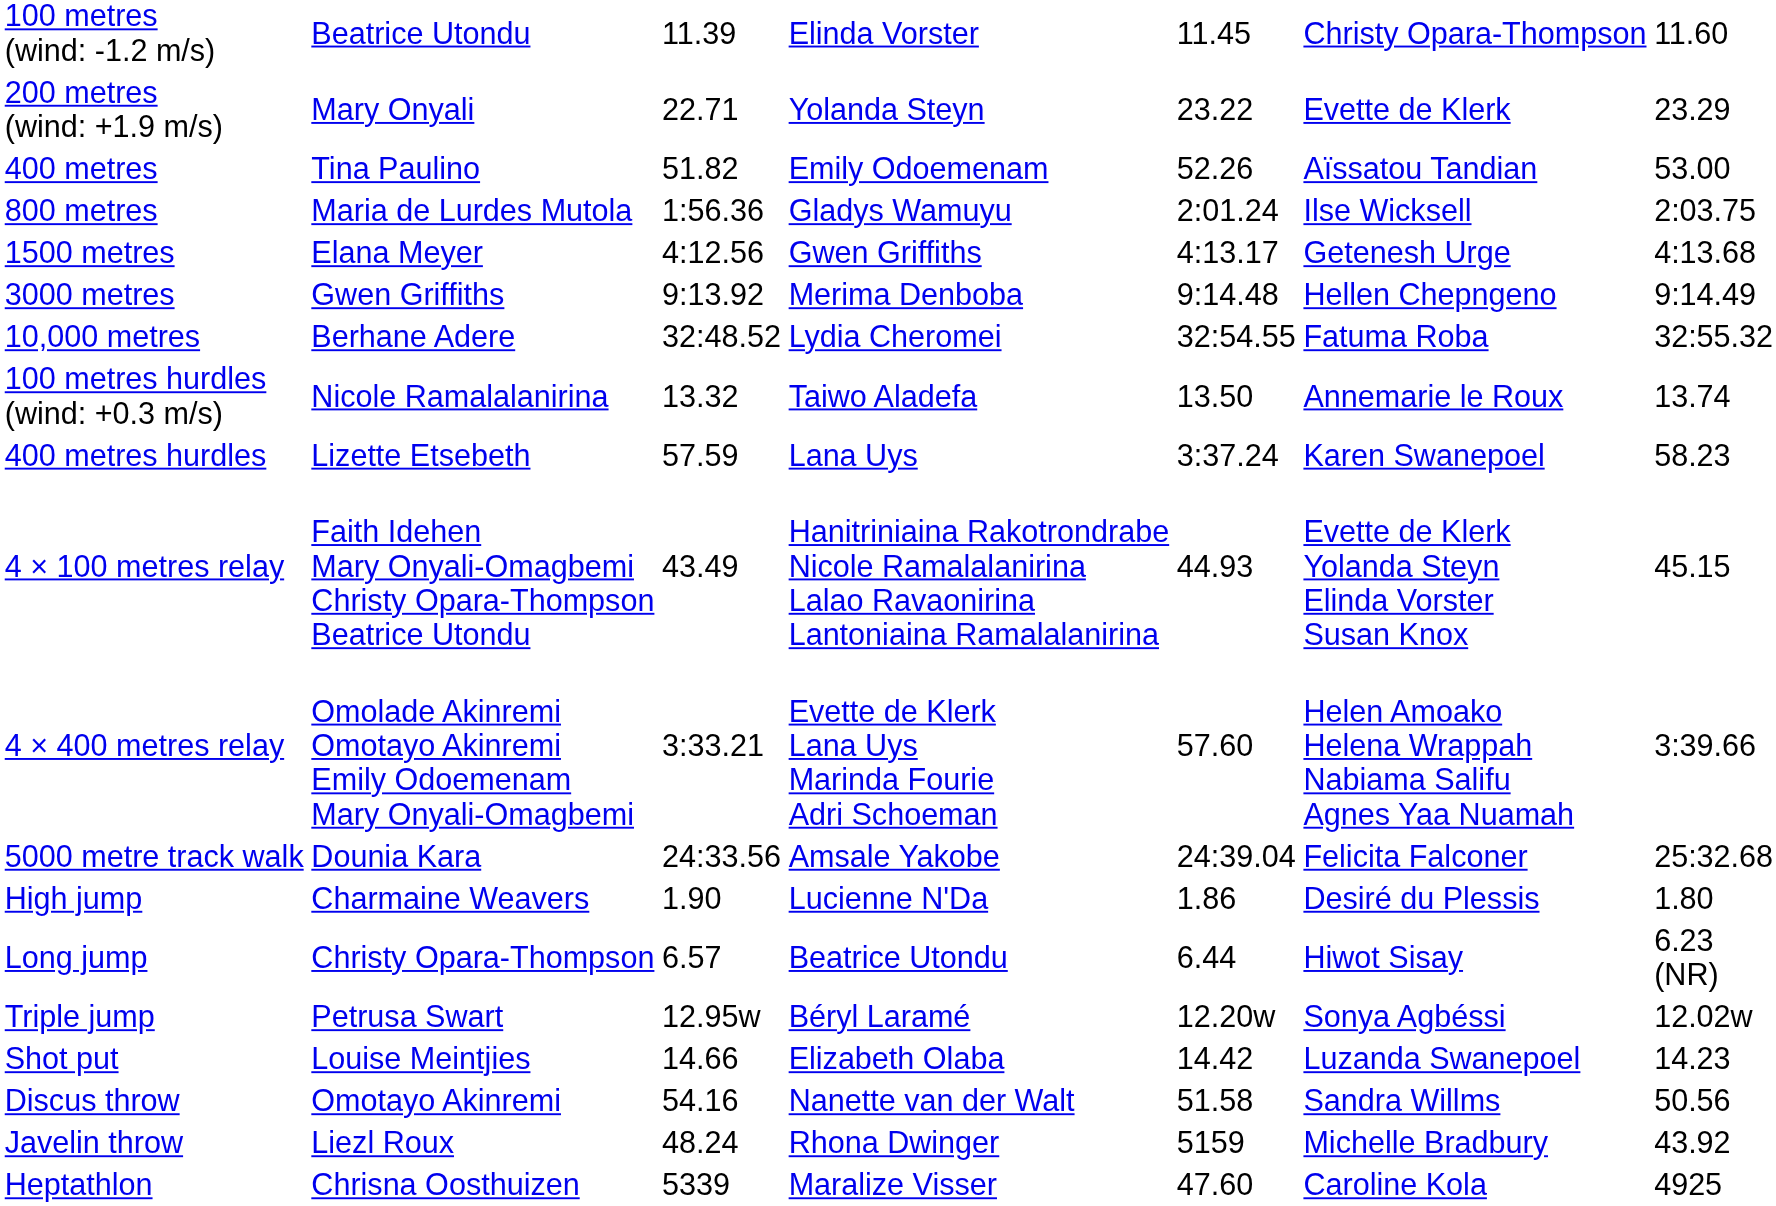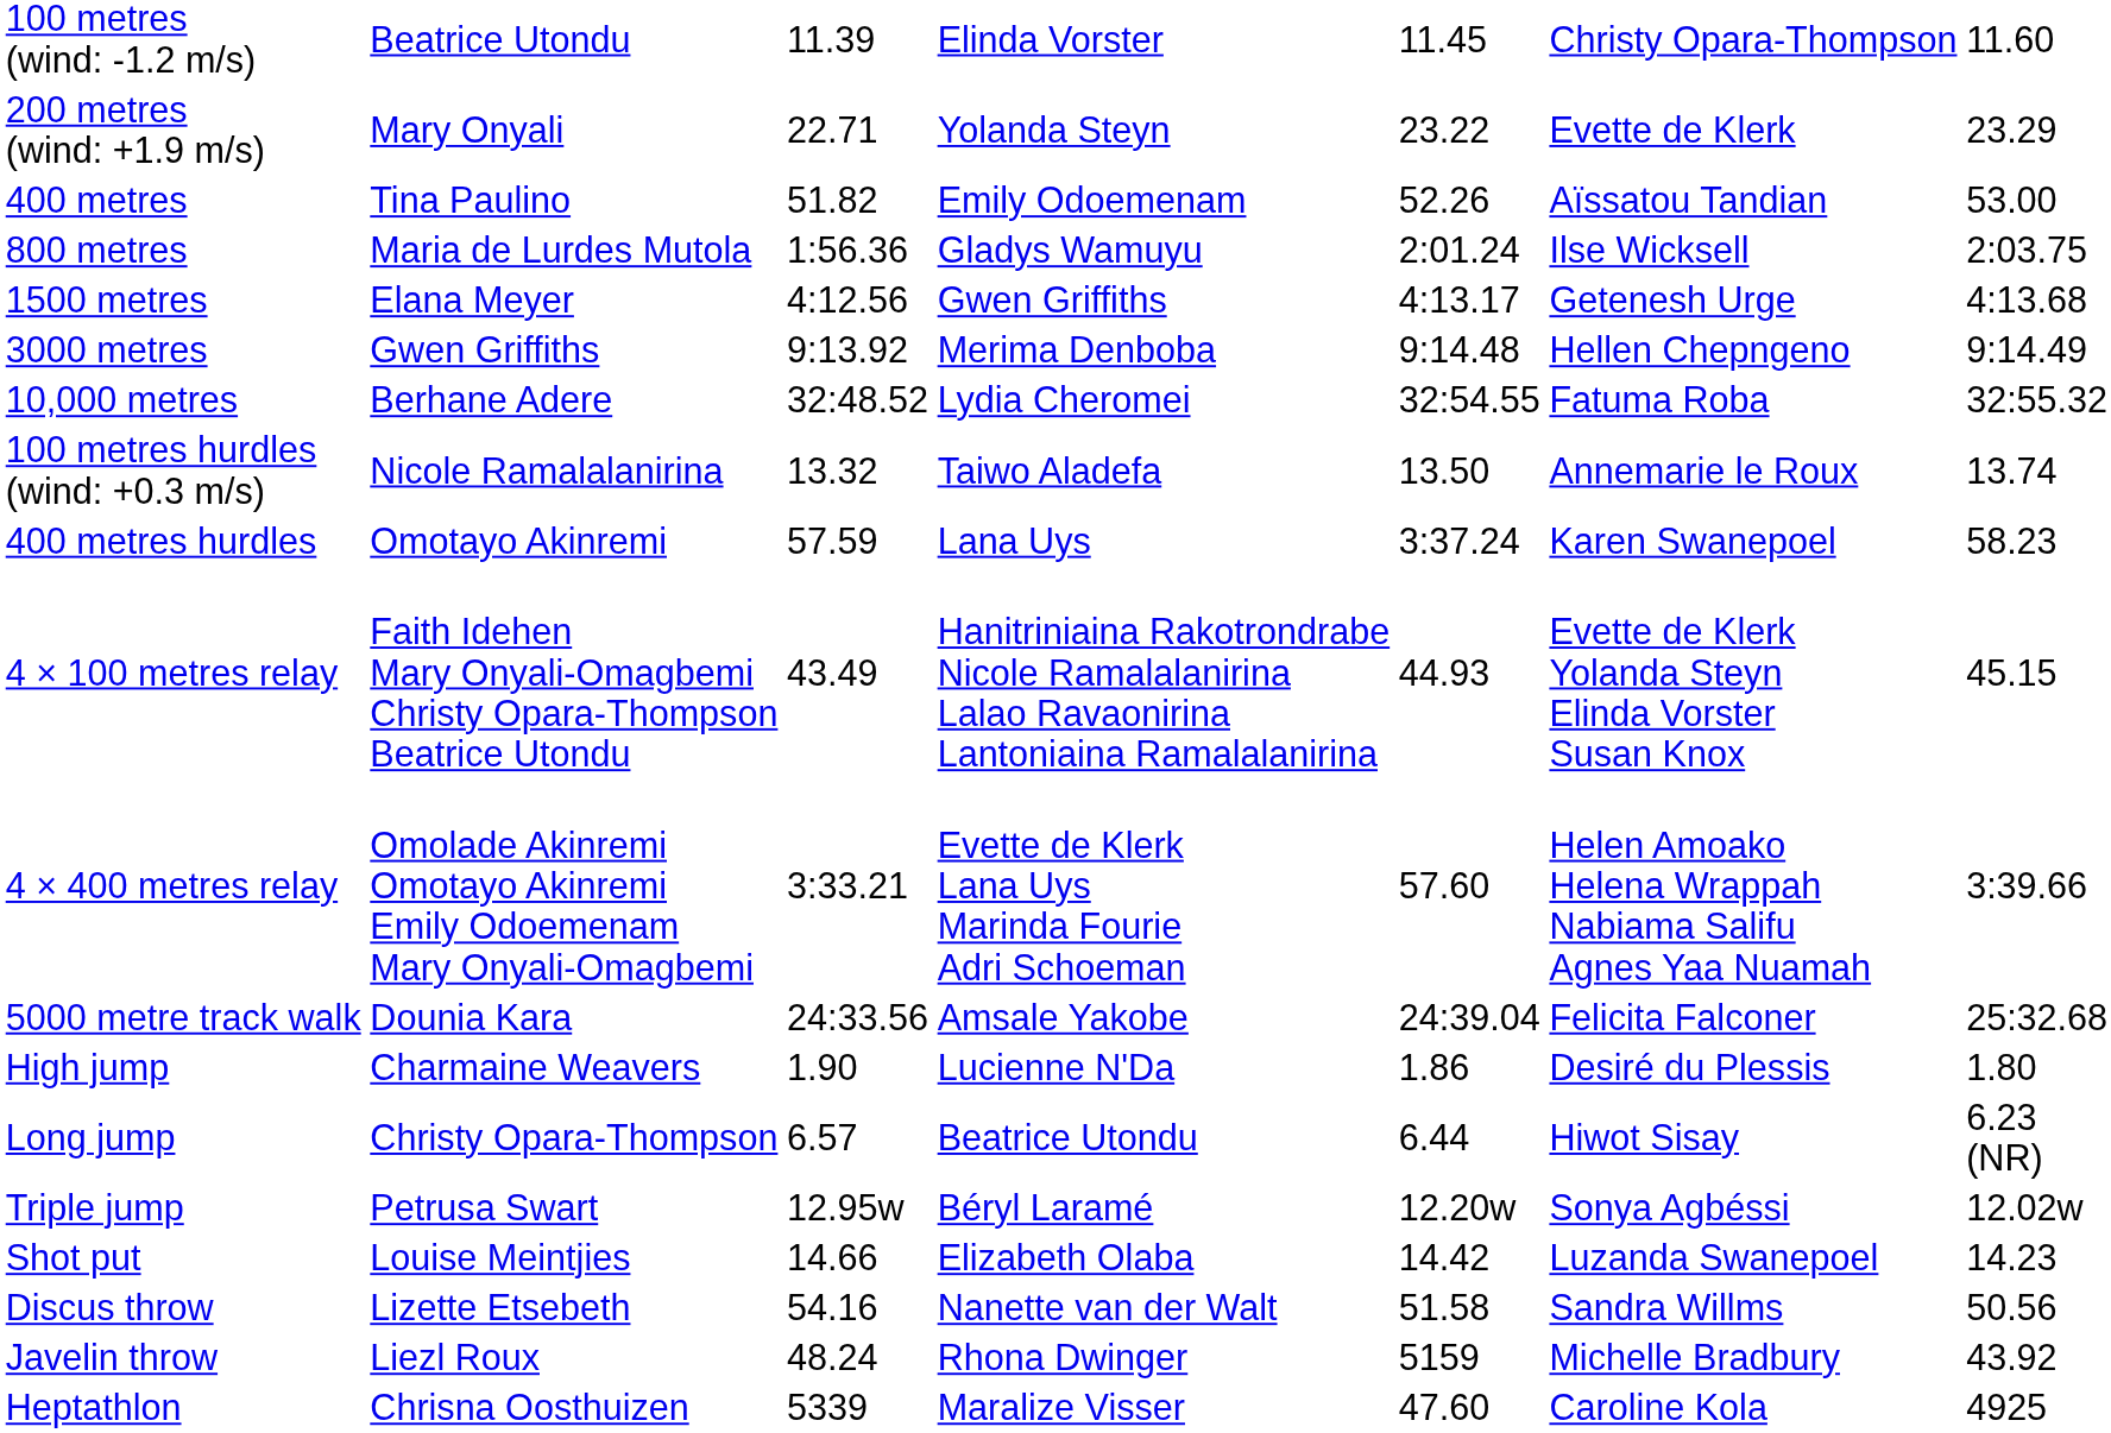 <table>
 <tr>
 <td><a href='#'>100 metres</a><br>(wind: -1.2 m/s)</td>
 <td><a href='#'>Beatrice Utondu</a><br> </td>
 <td>11.39</td>
 <td><a href='#'>Elinda Vorster</a><br> </td>
 <td>11.45</td>
 <td><a href='#'>Christy Opara-Thompson</a><br> </td>
 <td>11.60</td>
 </tr>
 <tr>
 <td><a href='#'>200 metres</a><br>(wind: +1.9 m/s)</td>
 <td><a href='#'>Mary Onyali</a><br> </td>
 <td>22.71</td>
 <td><a href='#'>Yolanda Steyn</a><br> </td>
 <td>23.22</td>
 <td><a href='#'>Evette de Klerk</a><br> </td>
 <td>23.29</td>
 </tr>
 <tr>
 <td><a href='#'>400 metres</a></td>
 <td><a href='#'>Tina Paulino</a><br> </td>
 <td>51.82</td>
 <td><a href='#'>Emily Odoemenam</a><br> </td>
 <td>52.26</td>
 <td><a href='#'>Aïssatou Tandian</a><br> </td>
 <td>53.00</td>
 </tr>
 <tr>
 <td><a href='#'>800 metres</a></td>
 <td><a href='#'>Maria de Lurdes Mutola</a><br> </td>
 <td>1:56.36</td>
 <td><a href='#'>Gladys Wamuyu</a><br> </td>
 <td>2:01.24</td>
 <td><a href='#'>Ilse Wicksell</a><br> </td>
 <td>2:03.75</td>
 </tr>
 <tr>
 <td><a href='#'>1500 metres</a></td>
 <td><a href='#'>Elana Meyer</a><br> </td>
 <td>4:12.56</td>
 <td><a href='#'>Gwen Griffiths</a><br> </td>
 <td>4:13.17</td>
 <td><a href='#'>Getenesh Urge</a><br> </td>
 <td>4:13.68</td>
 </tr>
 <tr>
 <td><a href='#'>3000 metres</a></td>
 <td><a href='#'>Gwen Griffiths</a><br> </td>
 <td>9:13.92</td>
 <td><a href='#'>Merima Denboba</a><br> </td>
 <td>9:14.48</td>
 <td><a href='#'>Hellen Chepngeno</a><br> </td>
 <td>9:14.49</td>
 </tr>
 <tr>
 <td><a href='#'>10,000 metres</a></td>
 <td><a href='#'>Berhane Adere</a><br> </td>
 <td>32:48.52</td>
 <td><a href='#'>Lydia Cheromei</a><br> </td>
 <td>32:54.55</td>
 <td><a href='#'>Fatuma Roba</a><br> </td>
 <td>32:55.32</td>
 </tr>
 <tr>
 <td><a href='#'>100 metres hurdles</a><br>(wind: +0.3 m/s)</td>
 <td><a href='#'>Nicole Ramalalanirina</a><br> </td>
 <td>13.32</td>
 <td><a href='#'>Taiwo Aladefa</a><br> </td>
 <td>13.50</td>
 <td><a href='#'>Annemarie le Roux</a><br> </td>
 <td>13.74</td>
 </tr>
 <tr>
 <td><a href='#'>400 metres hurdles</a></td>
-<td><a href='#'>Lizette Etsebeth</a><br> </td>
+<td><a href='#'>Omotayo Akinremi</a><br> </td>
 <td>57.59</td>
 <td><a href='#'>Lana Uys</a><br> </td>
 <td>3:37.24</td>
 <td><a href='#'>Karen Swanepoel</a><br> </td>
 <td>58.23</td>
 </tr>
 <tr>
 <td><a href='#'>4 × 100 metres relay</a></td>
 <td><br><a href='#'>Faith Idehen</a><br><a href='#'>Mary Onyali-Omagbemi</a><br><a href='#'>Christy Opara-Thompson</a><br><a href='#'>Beatrice Utondu</a></td>
 <td>43.49</td>
 <td><br><a href='#'>Hanitriniaina Rakotrondrabe</a><br><a href='#'>Nicole Ramalalanirina</a><br><a href='#'>Lalao Ravaonirina</a><br><a href='#'>Lantoniaina Ramalalanirina</a></td>
 <td>44.93</td>
 <td><br><a href='#'>Evette de Klerk</a><br><a href='#'>Yolanda Steyn</a><br><a href='#'>Elinda Vorster</a><br><a href='#'>Susan Knox</a></td>
 <td>45.15</td>
 </tr>
 <tr>
 <td><a href='#'>4 × 400 metres relay</a></td>
 <td><br><a href='#'>Omolade Akinremi</a><br><a href='#'>Omotayo Akinremi</a><br><a href='#'>Emily Odoemenam</a><br><a href='#'>Mary Onyali-Omagbemi</a></td>
 <td>3:33.21</td>
 <td><br><a href='#'>Evette de Klerk</a><br><a href='#'>Lana Uys</a><br><a href='#'>Marinda Fourie</a><br><a href='#'>Adri Schoeman</a></td>
 <td>57.60</td>
 <td><br><a href='#'>Helen Amoako</a><br><a href='#'>Helena Wrappah</a><br><a href='#'>Nabiama Salifu</a><br><a href='#'>Agnes Yaa Nuamah</a></td>
 <td>3:39.66</td>
 </tr>
 <tr>
 <td><a href='#'>5000 metre track walk</a></td>
 <td><a href='#'>Dounia Kara</a><br> </td>
 <td>24:33.56</td>
 <td><a href='#'>Amsale Yakobe</a><br> </td>
 <td>24:39.04</td>
 <td><a href='#'>Felicita Falconer</a><br> </td>
 <td>25:32.68</td>
 </tr>
 <tr>
 <td><a href='#'>High jump</a></td>
 <td><a href='#'>Charmaine Weavers</a><br> </td>
 <td>1.90</td>
 <td><a href='#'>Lucienne N'Da</a><br> </td>
 <td>1.86</td>
 <td><a href='#'>Desiré du Plessis</a><br> </td>
 <td>1.80</td>
 </tr>
 <tr>
 <td><a href='#'>Long jump</a></td>
 <td><a href='#'>Christy Opara-Thompson</a><br> </td>
 <td>6.57</td>
 <td><a href='#'>Beatrice Utondu</a><br> </td>
 <td>6.44</td>
 <td><a href='#'>Hiwot Sisay</a><br> </td>
 <td>6.23<br>(NR)</td>
 </tr>
 <tr>
 <td><a href='#'>Triple jump</a></td>
 <td><a href='#'>Petrusa Swart</a><br> </td>
 <td>12.95w</td>
 <td><a href='#'>Béryl Laramé</a><br> </td>
 <td>12.20w</td>
 <td><a href='#'>Sonya Agbéssi</a><br> </td>
 <td>12.02w</td>
 </tr>
 <tr>
 <td><a href='#'>Shot put</a></td>
 <td><a href='#'>Louise Meintjies</a><br> </td>
 <td>14.66</td>
 <td><a href='#'>Elizabeth Olaba</a><br> </td>
 <td>14.42</td>
 <td><a href='#'>Luzanda Swanepoel</a><br> </td>
 <td>14.23</td>
 </tr>
 <tr>
 <td><a href='#'>Discus throw</a></td>
-<td><a href='#'>Omotayo Akinremi</a><br> </td>
+<td><a href='#'>Lizette Etsebeth</a><br> </td>
 <td>54.16</td>
 <td><a href='#'>Nanette van der Walt</a><br> </td>
 <td>51.58</td>
 <td><a href='#'>Sandra Willms</a><br> </td>
 <td>50.56</td>
 </tr>
 <tr>
 <td><a href='#'>Javelin throw</a></td>
 <td><a href='#'>Liezl Roux</a><br> </td>
 <td>48.24</td>
 <td><a href='#'>Rhona Dwinger</a><br> </td>
 <td>5159</td>
 <td><a href='#'>Michelle Bradbury</a><br> </td>
 <td>43.92</td>
 </tr>
 <tr>
 <td><a href='#'>Heptathlon</a></td>
 <td><a href='#'>Chrisna Oosthuizen</a><br> </td>
 <td>5339</td>
 <td><a href='#'>Maralize Visser</a><br> </td>
 <td>47.60</td>
 <td><a href='#'>Caroline Kola</a><br> </td>
 <td>4925</td>
 </tr>
 </table>
